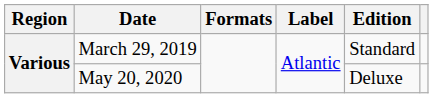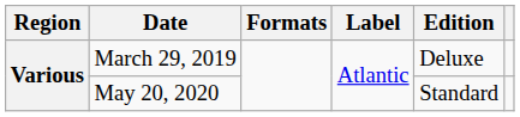 <table class="wikitable plainrowheaders">
 <tr>
 <th scope="col">Region</th>
 <th scope="col">Date</th>
 <th scope="col">Formats</th>
 <th scope="col">Label</th>
 <th scope="col">Edition</th>
 <th scope="col"></th>
 </tr>
 <tr>
 <th scope="row" rowspan="2">Various</th>
 <td>March 29, 2019</td>
 <td rowspan="2"></td>
 <td rowspan="2"><a href='#'>Atlantic</a></td>
-<td>Standard</td>
+<td>Deluxe</td>
 <td style="text-align:center;"></td>
 </tr>
 <tr>
 <td>May 20, 2020</td>
-<td>Deluxe</td>
+<td>Standard</td>
 <td style="text-align:center;"></td>
 </tr>
 </table>
